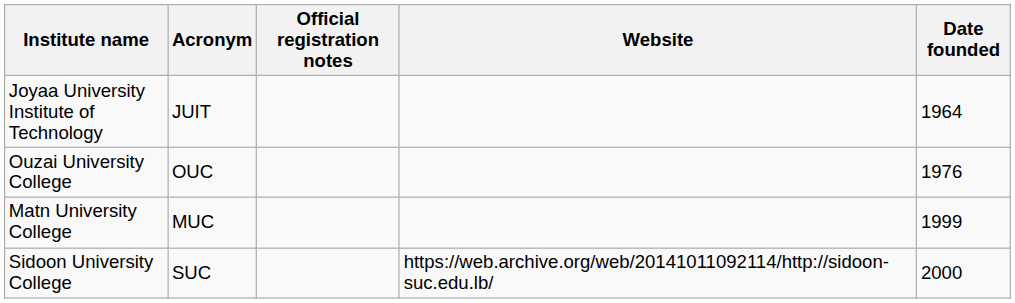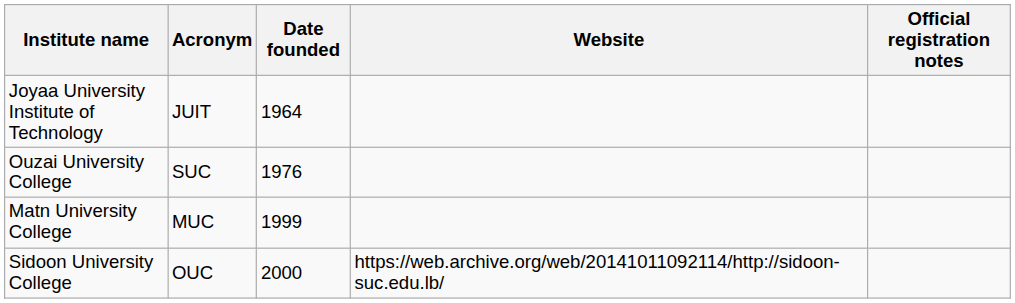 <table class="sortable wikitable" border="1">
 <tr>
 <th>Institute name</th>
 <th>Acronym</th>
+<th>Date founded</th>
+<th>Website</th>
 <th>Official registration notes</th>
-<th>Website</th>
-<th>Date founded</th>
 </tr>
 <tr>
 <td>Joyaa University Institute of Technology</td>
 <td>JUIT</td>
+<td>1964</td>
 <td></td>
 <td></td>
-<td>1964</td>
 </tr>
 <tr>
 <td>Ouzai University College</td>
-<td>OUC</td>
+<td>SUC</td>
+<td>1976 </td>
 <td></td>
 <td></td>
-<td>1976 </td>
 </tr>
 <tr>
 <td>Matn University College</td>
 <td>MUC</td>
+<td>1999 </td>
 <td></td>
 <td></td>
-<td>1999 </td>
 </tr>
 <tr>
 <td>Sidoon University College</td>
-<td>SUC</td>
+<td>OUC</td>
+<td>2000</td>
+<td>https://web.archive.org/web/20141011092114/http://sidoon-suc.edu.lb/</td>
 <td></td>
-<td>https://web.archive.org/web/20141011092114/http://sidoon-suc.edu.lb/</td>
-<td>2000</td>
 </tr>
 </table>
